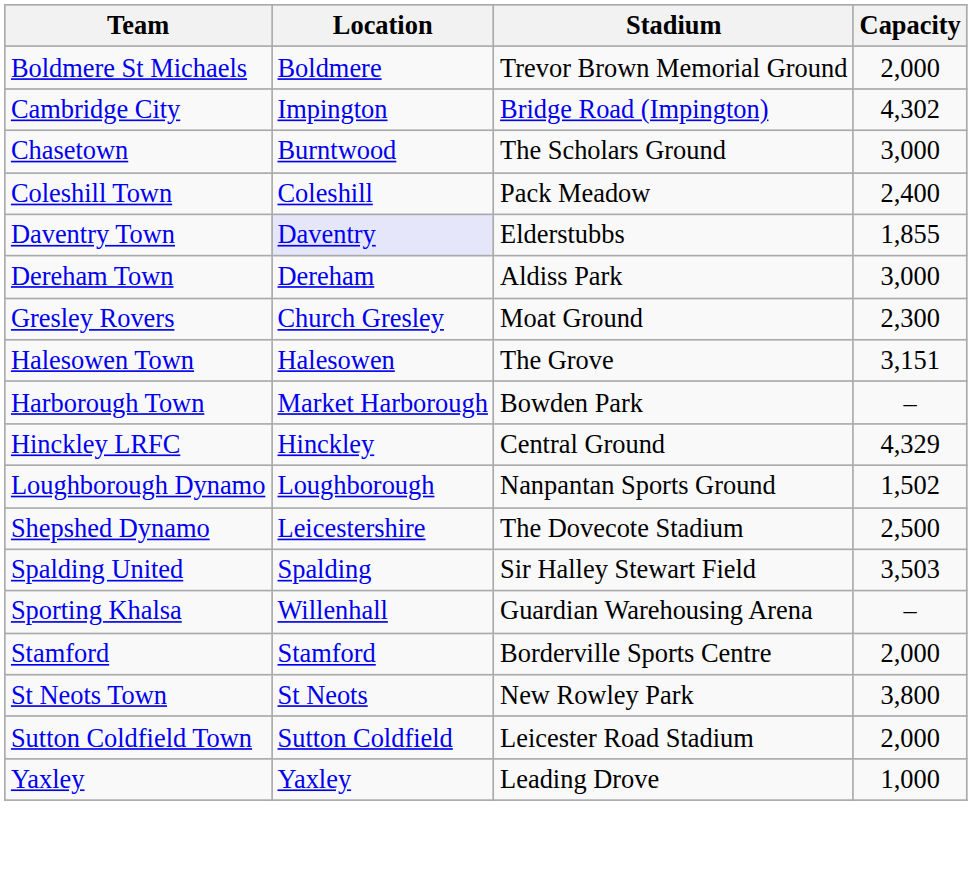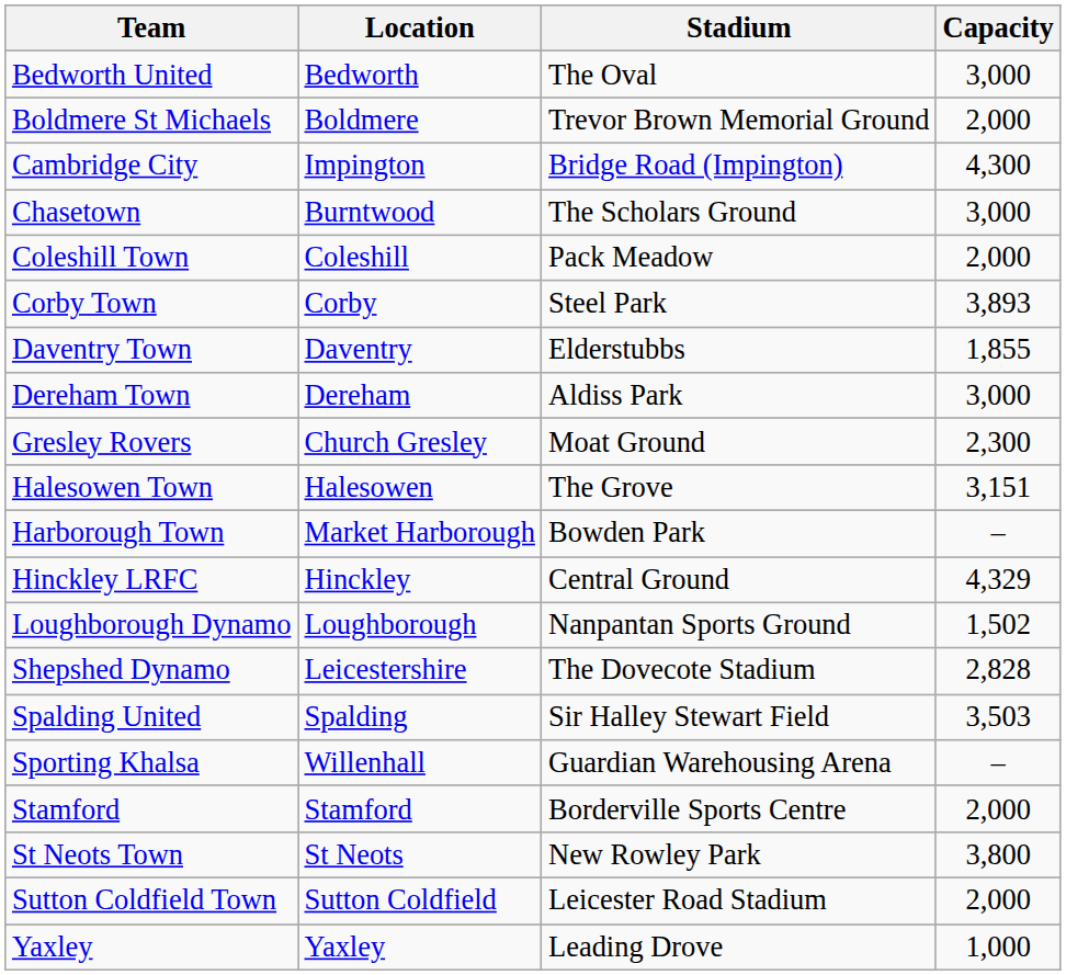 <table class="wikitable sortable">
 <tr>
 <th>Team</th>
 <th>Location</th>
 <th>Stadium</th>
 <th>Capacity</th>
+</tr>
+<tr>
+<td><a href='#'>Bedworth United</a></td>
+<td><a href='#'>Bedworth</a></td>
+<td>The Oval</td>
+<td align="center">3,000</td>
 </tr>
 <tr>
 <td><a href='#'>Boldmere St Michaels</a></td>
 <td><a href='#'>Boldmere</a></td>
 <td>Trevor Brown Memorial Ground</td>
 <td align="center">2,000</td>
 </tr>
 <tr>
 <td><a href='#'>Cambridge City</a></td>
 <td><a href='#'>Impington</a></td>
 <td><a href='#'>Bridge Road (Impington)</a></td>
-<td align="center">4,302</td>
+<td align="center">4,300</td>
 </tr>
 <tr>
 <td><a href='#'>Chasetown</a></td>
 <td><a href='#'>Burntwood</a></td>
 <td>The Scholars Ground</td>
 <td align="center">3,000</td>
 </tr>
 <tr>
 <td><a href='#'>Coleshill Town</a></td>
 <td><a href='#'>Coleshill</a></td>
 <td>Pack Meadow</td>
-<td align="center">2,400</td>
+<td align="center">2,000</td>
+</tr>
+<tr>
+<td><a href='#'>Corby Town</a></td>
+<td><a href='#'>Corby</a></td>
+<td>Steel Park</td>
+<td align="center">3,893</td>
 </tr>
 <tr>
 <td><a href='#'>Daventry Town</a></td>
-<td style="background: lavender;"><a href='#'>Daventry</a></td>
+<td><a href='#'>Daventry</a></td>
 <td>Elderstubbs</td>
 <td align="center">1,855</td>
 </tr>
 <tr>
 <td><a href='#'>Dereham Town</a></td>
 <td><a href='#'>Dereham</a></td>
 <td>Aldiss Park</td>
 <td align="center">3,000</td>
 </tr>
 <tr>
 <td><a href='#'>Gresley Rovers</a></td>
 <td><a href='#'>Church Gresley</a></td>
 <td>Moat Ground</td>
 <td align="center">2,300</td>
 </tr>
 <tr>
 <td><a href='#'>Halesowen Town</a></td>
 <td><a href='#'>Halesowen</a></td>
 <td>The Grove</td>
 <td align="center">3,151</td>
 </tr>
 <tr>
 <td><a href='#'>Harborough Town</a></td>
 <td><a href='#'>Market Harborough</a></td>
 <td>Bowden Park</td>
 <td align="center">–</td>
 </tr>
 <tr>
 <td><a href='#'>Hinckley LRFC</a></td>
 <td><a href='#'>Hinckley</a></td>
 <td>Central Ground</td>
 <td align="center">4,329</td>
 </tr>
 <tr>
 <td><a href='#'>Loughborough Dynamo</a></td>
 <td><a href='#'>Loughborough</a></td>
 <td>Nanpantan Sports Ground</td>
 <td align="center">1,502</td>
 </tr>
 <tr>
 <td><a href='#'>Shepshed Dynamo</a></td>
 <td><a href='#'>Leicestershire</a></td>
 <td>The Dovecote Stadium</td>
-<td align="center">2,500</td>
+<td align="center">2,828</td>
 </tr>
 <tr>
 <td><a href='#'>Spalding United</a></td>
 <td><a href='#'>Spalding</a></td>
 <td>Sir Halley Stewart Field</td>
 <td align="center">3,503</td>
 </tr>
 <tr>
 <td><a href='#'>Sporting Khalsa</a></td>
 <td><a href='#'>Willenhall</a></td>
 <td>Guardian Warehousing Arena</td>
 <td align="center">–</td>
 </tr>
 <tr>
 <td><a href='#'>Stamford</a></td>
 <td><a href='#'>Stamford</a></td>
 <td>Borderville Sports Centre</td>
 <td align="center">2,000</td>
 </tr>
 <tr>
 <td><a href='#'>St Neots Town</a></td>
 <td><a href='#'>St Neots</a></td>
 <td>New Rowley Park</td>
 <td align="center">3,800</td>
 </tr>
 <tr>
 <td><a href='#'>Sutton Coldfield Town</a></td>
 <td><a href='#'>Sutton Coldfield</a></td>
 <td>Leicester Road Stadium</td>
 <td align="center">2,000</td>
 </tr>
 <tr>
 <td><a href='#'>Yaxley</a></td>
 <td><a href='#'>Yaxley</a></td>
 <td>Leading Drove</td>
 <td align="center">1,000</td>
 </tr>
 </table>
